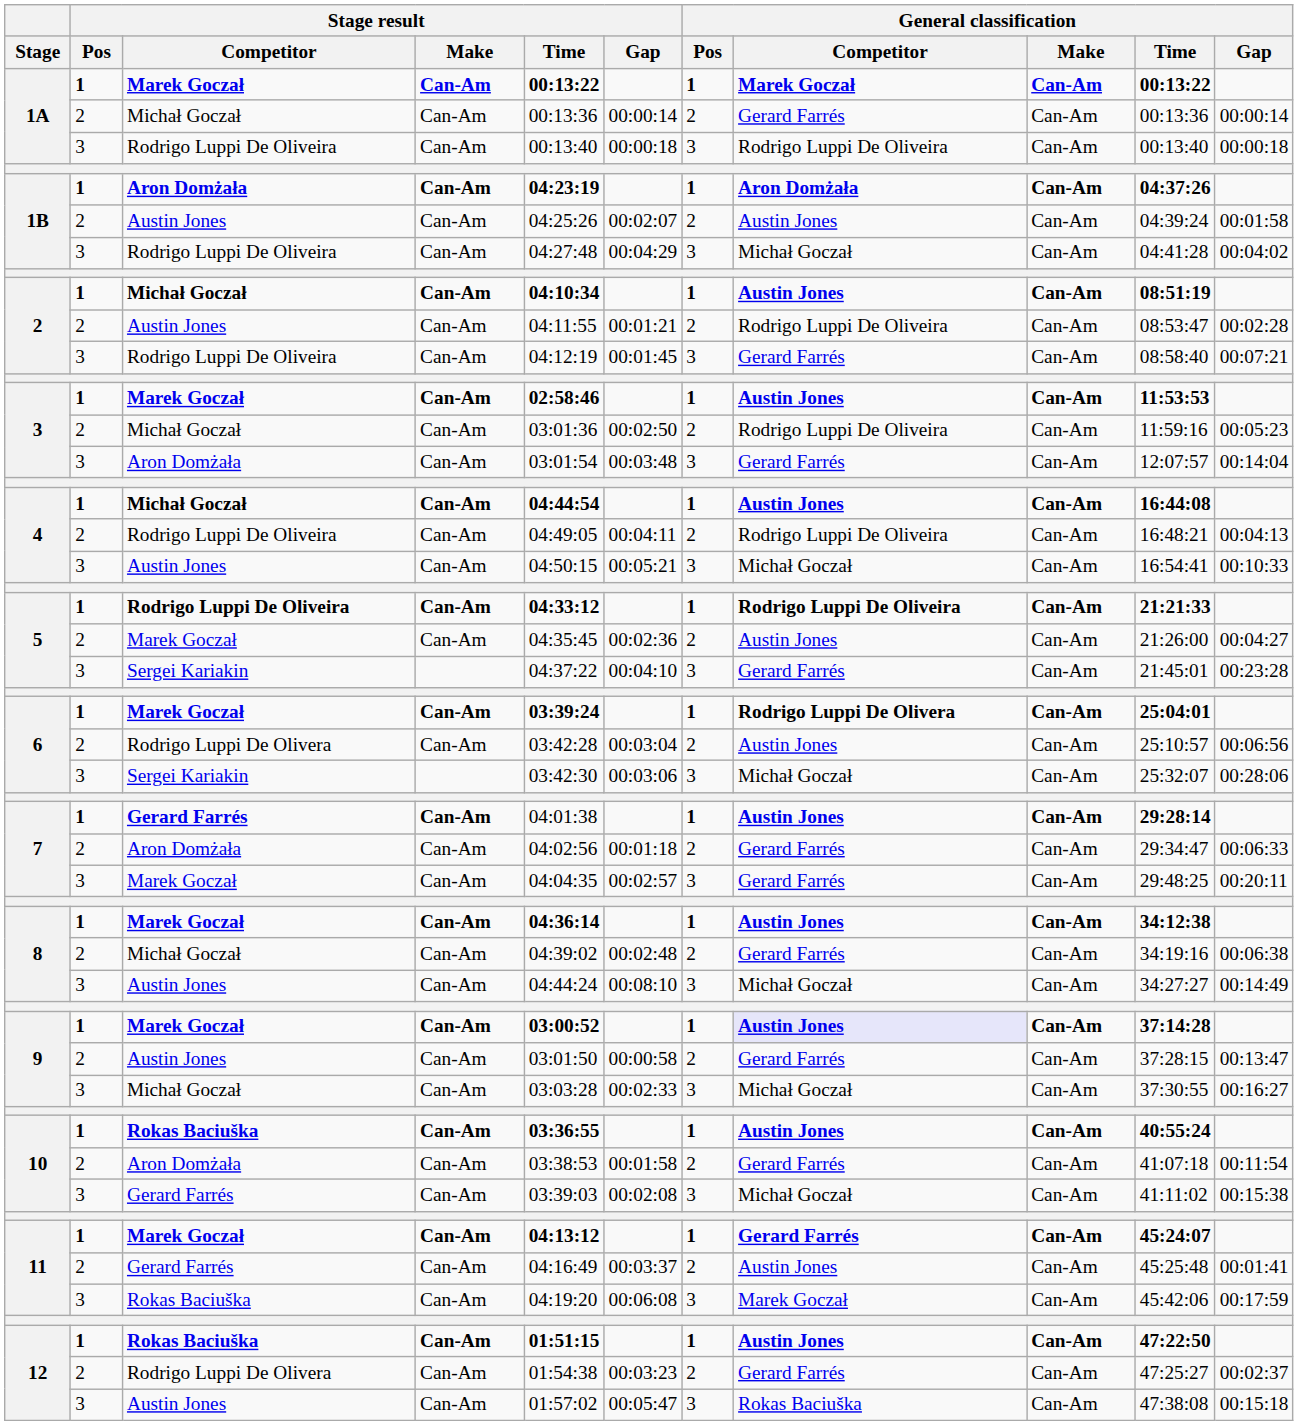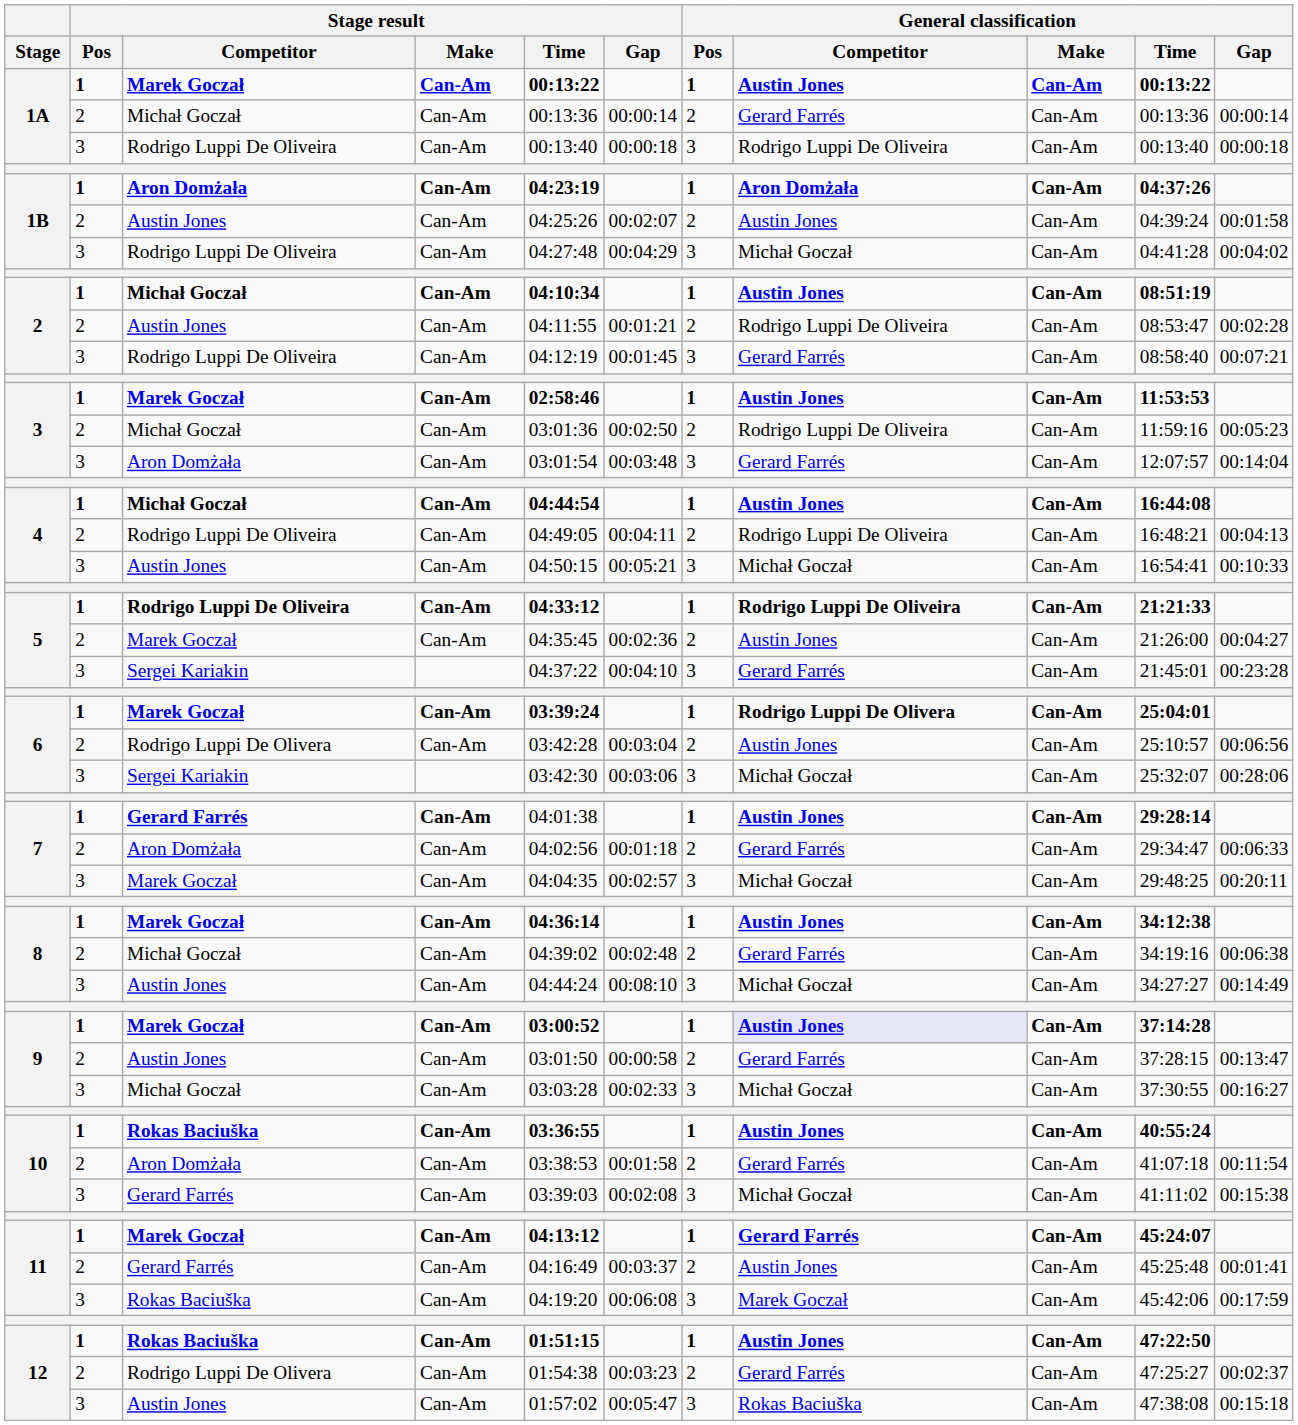 <table class="wikitable" style="font-size:85%;">
 <tr>
 <th></th>
 <th colspan=5>Stage result</th>
 <th colspan=5>General classification</th>
 </tr>
 <tr>
 <th style="width:40px;">Stage</th>
 <th style="width:30px;">Pos</th>
 <th style="width:200px;">Competitor</th>
 <th style="width:70px;">Make</th>
 <th style="width:40px;">Time</th>
 <th style="width:40px;">Gap</th>
 <th style="width:30px;">Pos</th>
 <th style="width:200px;">Competitor</th>
 <th style="width:70px;">Make</th>
 <th style="width:40px;">Time</th>
 <th style="width:40px;">Gap</th>
 </tr>
 <tr>
 <th rowspan=3>1A</th>
 <td><strong>1</strong></td>
 <td><strong> <a href='#'>Marek Goczał</a></strong></td>
 <td><strong><a href='#'>Can-Am</a></strong></td>
 <td><strong>00:13:22</strong></td>
 <td></td>
 <td><strong>1</strong></td>
-<td><strong> <a href='#'>Marek Goczał</a></strong></td>
+<td><strong> <a href='#'>Austin Jones</a></strong></td>
 <td><strong><a href='#'>Can-Am</a></strong></td>
 <td><strong>00:13:22</strong></td>
 <td></td>
 </tr>
 <tr>
 <td>2</td>
 <td> Michał Goczał</td>
 <td>Can-Am</td>
 <td>00:13:36</td>
 <td>00:00:14</td>
 <td>2</td>
 <td> <a href='#'>Gerard Farrés</a></td>
 <td>Can-Am</td>
 <td>00:13:36</td>
 <td>00:00:14</td>
 </tr>
 <tr>
 <td>3</td>
 <td> Rodrigo Luppi De Oliveira</td>
 <td>Can-Am</td>
 <td>00:13:40</td>
 <td>00:00:18</td>
 <td>3</td>
 <td> Rodrigo Luppi De Oliveira</td>
 <td>Can-Am</td>
 <td>00:13:40</td>
 <td>00:00:18</td>
 </tr>
 <tr>
 <th colspan=11></th>
 </tr>
 <tr>
 <th rowspan=3>1B</th>
 <td><strong>1</strong></td>
 <td><strong> <a href='#'>Aron Domżała</a></strong></td>
 <td><strong>Can-Am</strong></td>
 <td><strong>04:23:19</strong></td>
 <td></td>
 <td><strong>1</strong></td>
 <td><strong> <a href='#'>Aron Domżała</a></strong></td>
 <td><strong>Can-Am</strong></td>
 <td><strong>04:37:26</strong></td>
 <td></td>
 </tr>
 <tr>
 <td>2</td>
 <td> <a href='#'>Austin Jones</a></td>
 <td>Can-Am</td>
 <td>04:25:26</td>
 <td>00:02:07</td>
 <td>2</td>
 <td> <a href='#'>Austin Jones</a></td>
 <td>Can-Am</td>
 <td>04:39:24</td>
 <td>00:01:58</td>
 </tr>
 <tr>
 <td>3</td>
 <td> Rodrigo Luppi De Oliveira</td>
 <td>Can-Am</td>
 <td>04:27:48</td>
 <td>00:04:29</td>
 <td>3</td>
 <td> Michał Goczał</td>
 <td>Can-Am</td>
 <td>04:41:28</td>
 <td>00:04:02</td>
 </tr>
 <tr>
 <th colspan=11></th>
 </tr>
 <tr>
 <th rowspan=3>2</th>
 <td><strong>1</strong></td>
 <td><strong> Michał Goczał</strong></td>
 <td><strong>Can-Am</strong></td>
 <td><strong>04:10:34</strong></td>
 <td></td>
 <td><strong>1</strong></td>
 <td><strong> <a href='#'>Austin Jones</a></strong></td>
 <td><strong>Can-Am</strong></td>
 <td><strong>08:51:19</strong></td>
 <td></td>
 </tr>
 <tr>
 <td>2</td>
 <td> <a href='#'>Austin Jones</a></td>
 <td>Can-Am</td>
 <td>04:11:55</td>
 <td>00:01:21</td>
 <td>2</td>
 <td> Rodrigo Luppi De Oliveira</td>
 <td>Can-Am</td>
 <td>08:53:47</td>
 <td>00:02:28</td>
 </tr>
 <tr>
 <td>3</td>
 <td> Rodrigo Luppi De Oliveira</td>
 <td>Can-Am</td>
 <td>04:12:19</td>
 <td>00:01:45</td>
 <td>3</td>
 <td> <a href='#'>Gerard Farrés</a></td>
 <td>Can-Am</td>
 <td>08:58:40</td>
 <td>00:07:21</td>
 </tr>
 <tr>
 <th colspan=11></th>
 </tr>
 <tr>
 <th rowspan=3>3</th>
 <td><strong>1</strong></td>
 <td><strong> <a href='#'>Marek Goczał</a></strong></td>
 <td><strong>Can-Am</strong></td>
 <td><strong>02:58:46</strong></td>
 <td></td>
 <td><strong>1</strong></td>
 <td><strong> <a href='#'>Austin Jones</a></strong></td>
 <td><strong>Can-Am</strong></td>
 <td><strong>11:53:53</strong></td>
 <td></td>
 </tr>
 <tr>
 <td>2</td>
 <td> Michał Goczał</td>
 <td>Can-Am</td>
 <td>03:01:36</td>
 <td>00:02:50</td>
 <td>2</td>
 <td> Rodrigo Luppi De Oliveira</td>
 <td>Can-Am</td>
 <td>11:59:16</td>
 <td>00:05:23</td>
 </tr>
 <tr>
 <td>3</td>
 <td> <a href='#'>Aron Domżała</a></td>
 <td>Can-Am</td>
 <td>03:01:54</td>
 <td>00:03:48</td>
 <td>3</td>
 <td> <a href='#'>Gerard Farrés</a></td>
 <td>Can-Am</td>
 <td>12:07:57</td>
 <td>00:14:04</td>
 </tr>
 <tr>
 <th colspan=11></th>
 </tr>
 <tr>
 <th rowspan=3>4</th>
 <td><strong>1</strong></td>
 <td><strong> Michał Goczał</strong></td>
 <td><strong>Can-Am</strong></td>
 <td><strong>04:44:54</strong></td>
 <td></td>
 <td><strong>1</strong></td>
 <td><strong> <a href='#'>Austin Jones</a></strong></td>
 <td><strong>Can-Am</strong></td>
 <td><strong>16:44:08</strong></td>
 <td></td>
 </tr>
 <tr>
 <td>2</td>
 <td> Rodrigo Luppi De Oliveira</td>
 <td>Can-Am</td>
 <td>04:49:05</td>
 <td>00:04:11</td>
 <td>2</td>
 <td> Rodrigo Luppi De Oliveira</td>
 <td>Can-Am</td>
 <td>16:48:21</td>
 <td>00:04:13</td>
 </tr>
 <tr>
 <td>3</td>
 <td> <a href='#'>Austin Jones</a></td>
 <td>Can-Am</td>
 <td>04:50:15</td>
 <td>00:05:21</td>
 <td>3</td>
 <td> Michał Goczał</td>
 <td>Can-Am</td>
 <td>16:54:41</td>
 <td>00:10:33</td>
 </tr>
 <tr>
 <th colspan=11></th>
 </tr>
 <tr>
 <th rowspan=3>5</th>
 <td><strong>1</strong></td>
 <td><strong> Rodrigo Luppi De Oliveira</strong></td>
 <td><strong>Can-Am</strong></td>
 <td><strong>04:33:12</strong></td>
 <td></td>
 <td><strong>1</strong></td>
 <td><strong> Rodrigo Luppi De Oliveira</strong></td>
 <td><strong>Can-Am</strong></td>
 <td><strong>21:21:33</strong></td>
 <td></td>
 </tr>
 <tr>
 <td>2</td>
 <td> <a href='#'>Marek Goczał</a></td>
 <td>Can-Am</td>
 <td>04:35:45</td>
 <td>00:02:36</td>
 <td>2</td>
 <td> <a href='#'>Austin Jones</a></td>
 <td>Can-Am</td>
 <td>21:26:00</td>
 <td>00:04:27</td>
 </tr>
 <tr>
 <td>3</td>
 <td> <a href='#'>Sergei Kariakin</a></td>
 <td></td>
 <td>04:37:22</td>
 <td>00:04:10</td>
 <td>3</td>
 <td> <a href='#'>Gerard Farrés</a></td>
 <td>Can-Am</td>
 <td>21:45:01</td>
 <td>00:23:28</td>
 </tr>
 <tr>
 <th colspan=11></th>
 </tr>
 <tr>
 <th rowspan=3>6</th>
 <td><strong>1</strong></td>
 <td><strong> <a href='#'>Marek Goczał</a></strong></td>
 <td><strong>Can-Am</strong></td>
 <td><strong>03:39:24</strong></td>
 <td></td>
 <td><strong>1</strong></td>
 <td><strong> Rodrigo Luppi De Olivera</strong></td>
 <td><strong>Can-Am</strong></td>
 <td><strong>25:04:01</strong></td>
 <td></td>
 </tr>
 <tr>
 <td>2</td>
 <td> Rodrigo Luppi De Olivera</td>
 <td>Can-Am</td>
 <td>03:42:28</td>
 <td>00:03:04</td>
 <td>2</td>
 <td> <a href='#'>Austin Jones</a></td>
 <td>Can-Am</td>
 <td>25:10:57</td>
 <td>00:06:56</td>
 </tr>
 <tr>
 <td>3</td>
 <td> <a href='#'>Sergei Kariakin</a></td>
 <td></td>
 <td>03:42:30</td>
 <td>00:03:06</td>
 <td>3</td>
 <td> Michał Goczał</td>
 <td>Can-Am</td>
 <td>25:32:07</td>
 <td>00:28:06</td>
 </tr>
 <tr>
 <th colspan=11></th>
 </tr>
 <tr>
 <th rowspan=3>7</th>
 <td><strong>1</strong></td>
 <td><strong> <a href='#'>Gerard Farrés</a></strong></td>
 <td><strong>Can-Am</strong></td>
 <td>04:01:38</td>
 <td></td>
 <td><strong>1</strong></td>
 <td><strong> <a href='#'>Austin Jones</a></strong></td>
 <td><strong>Can-Am</strong></td>
 <td><strong>29:28:14</strong></td>
 <td></td>
 </tr>
 <tr>
 <td>2</td>
 <td> <a href='#'>Aron Domżała</a></td>
 <td>Can-Am</td>
 <td>04:02:56</td>
 <td>00:01:18</td>
 <td>2</td>
 <td> <a href='#'>Gerard Farrés</a></td>
 <td>Can-Am</td>
 <td>29:34:47</td>
 <td>00:06:33</td>
 </tr>
 <tr>
 <td>3</td>
 <td> <a href='#'>Marek Goczał</a></td>
 <td>Can-Am</td>
 <td>04:04:35</td>
 <td>00:02:57</td>
 <td>3</td>
-<td> <a href='#'>Gerard Farrés</a></td>
+<td> Michał Goczał</td>
 <td>Can-Am</td>
 <td>29:48:25</td>
 <td>00:20:11</td>
 </tr>
 <tr>
 <th colspan=11></th>
 </tr>
 <tr>
 <th rowspan=3>8</th>
 <td><strong>1</strong></td>
 <td><strong> <a href='#'>Marek Goczał</a></strong></td>
 <td><strong>Can-Am</strong></td>
 <td><strong>04:36:14</strong></td>
 <td></td>
 <td><strong>1</strong></td>
 <td><strong> <a href='#'>Austin Jones</a></strong></td>
 <td><strong>Can-Am</strong></td>
 <td><strong>34:12:38</strong></td>
 <td></td>
 </tr>
 <tr>
 <td>2</td>
 <td> Michał Goczał</td>
 <td>Can-Am</td>
 <td>04:39:02</td>
 <td>00:02:48</td>
 <td>2</td>
 <td> <a href='#'>Gerard Farrés</a></td>
 <td>Can-Am</td>
 <td>34:19:16</td>
 <td>00:06:38</td>
 </tr>
 <tr>
 <td>3</td>
 <td> <a href='#'>Austin Jones</a></td>
 <td>Can-Am</td>
 <td>04:44:24</td>
 <td>00:08:10</td>
 <td>3</td>
 <td> Michał Goczał</td>
 <td>Can-Am</td>
 <td>34:27:27</td>
 <td>00:14:49</td>
 </tr>
 <tr>
 <th colspan=11></th>
 </tr>
 <tr>
 <th rowspan=3>9</th>
 <td><strong>1</strong></td>
 <td><strong> <a href='#'>Marek Goczał</a></strong></td>
 <td><strong>Can-Am</strong></td>
 <td><strong>03:00:52</strong></td>
 <td></td>
 <td><strong>1</strong></td>
 <td style="background: lavender;"><strong> <a href='#'>Austin Jones</a></strong></td>
 <td><strong>Can-Am</strong></td>
 <td><strong>37:14:28</strong></td>
 <td></td>
 </tr>
 <tr>
 <td>2</td>
 <td> <a href='#'>Austin Jones</a></td>
 <td>Can-Am</td>
 <td>03:01:50</td>
 <td>00:00:58</td>
 <td>2</td>
 <td> <a href='#'>Gerard Farrés</a></td>
 <td>Can-Am</td>
 <td>37:28:15</td>
 <td>00:13:47</td>
 </tr>
 <tr>
 <td>3</td>
 <td> Michał Goczał</td>
 <td>Can-Am</td>
 <td>03:03:28</td>
 <td>00:02:33</td>
 <td>3</td>
 <td> Michał Goczał</td>
 <td>Can-Am</td>
 <td>37:30:55</td>
 <td>00:16:27</td>
 </tr>
 <tr>
 <th colspan=11></th>
 </tr>
 <tr>
 <th rowspan=3>10</th>
 <td><strong>1</strong></td>
 <td><strong> <a href='#'>Rokas Baciuška</a></strong></td>
 <td><strong>Can-Am</strong></td>
 <td><strong>03:36:55</strong></td>
 <td></td>
 <td><strong>1</strong></td>
 <td><strong> <a href='#'>Austin Jones</a></strong></td>
 <td><strong>Can-Am</strong></td>
 <td><strong>40:55:24</strong></td>
 <td></td>
 </tr>
 <tr>
 <td>2</td>
 <td> <a href='#'>Aron Domżała</a></td>
 <td>Can-Am</td>
 <td>03:38:53</td>
 <td>00:01:58</td>
 <td>2</td>
 <td> <a href='#'>Gerard Farrés</a></td>
 <td>Can-Am</td>
 <td>41:07:18</td>
 <td>00:11:54</td>
 </tr>
 <tr>
 <td>3</td>
 <td> <a href='#'>Gerard Farrés</a></td>
 <td>Can-Am</td>
 <td>03:39:03</td>
 <td>00:02:08</td>
 <td>3</td>
 <td> Michał Goczał</td>
 <td>Can-Am</td>
 <td>41:11:02</td>
 <td>00:15:38</td>
 </tr>
 <tr>
 <th colspan=11></th>
 </tr>
 <tr>
 <th rowspan=3>11</th>
 <td><strong>1</strong></td>
 <td><strong> <a href='#'>Marek Goczał</a></strong></td>
 <td><strong>Can-Am</strong></td>
 <td><strong>04:13:12</strong></td>
 <td></td>
 <td><strong>1</strong></td>
 <td><strong> <a href='#'>Gerard Farrés</a></strong></td>
 <td><strong>Can-Am</strong></td>
 <td><strong>45:24:07</strong></td>
 <td></td>
 </tr>
 <tr>
 <td>2</td>
 <td> <a href='#'>Gerard Farrés</a></td>
 <td>Can-Am</td>
 <td>04:16:49</td>
 <td>00:03:37</td>
 <td>2</td>
 <td> <a href='#'>Austin Jones</a></td>
 <td>Can-Am</td>
 <td>45:25:48</td>
 <td>00:01:41</td>
 </tr>
 <tr>
 <td>3</td>
 <td> <a href='#'>Rokas Baciuška</a></td>
 <td>Can-Am</td>
 <td>04:19:20</td>
 <td>00:06:08</td>
 <td>3</td>
 <td> <a href='#'>Marek Goczał</a></td>
 <td>Can-Am</td>
 <td>45:42:06</td>
 <td>00:17:59</td>
 </tr>
 <tr>
 <th colspan=11></th>
 </tr>
 <tr>
 <th rowspan=3>12</th>
 <td><strong>1</strong></td>
 <td><strong> <a href='#'>Rokas Baciuška</a></strong></td>
 <td><strong>Can-Am</strong></td>
 <td><strong>01:51:15</strong></td>
 <td></td>
 <td><strong>1</strong></td>
 <td><strong> <a href='#'>Austin Jones</a></strong></td>
 <td><strong>Can-Am</strong></td>
 <td><strong>47:22:50</strong></td>
 <td></td>
 </tr>
 <tr>
 <td>2</td>
 <td> Rodrigo Luppi De Olivera</td>
 <td>Can-Am</td>
 <td>01:54:38</td>
 <td>00:03:23</td>
 <td>2</td>
 <td> <a href='#'>Gerard Farrés</a></td>
 <td>Can-Am</td>
 <td>47:25:27</td>
 <td>00:02:37</td>
 </tr>
 <tr>
 <td>3</td>
 <td> <a href='#'>Austin Jones</a></td>
 <td>Can-Am</td>
 <td>01:57:02</td>
 <td>00:05:47</td>
 <td>3</td>
 <td> <a href='#'>Rokas Baciuška</a></td>
 <td>Can-Am</td>
 <td>47:38:08</td>
 <td>00:15:18</td>
 </tr>
 </table>
